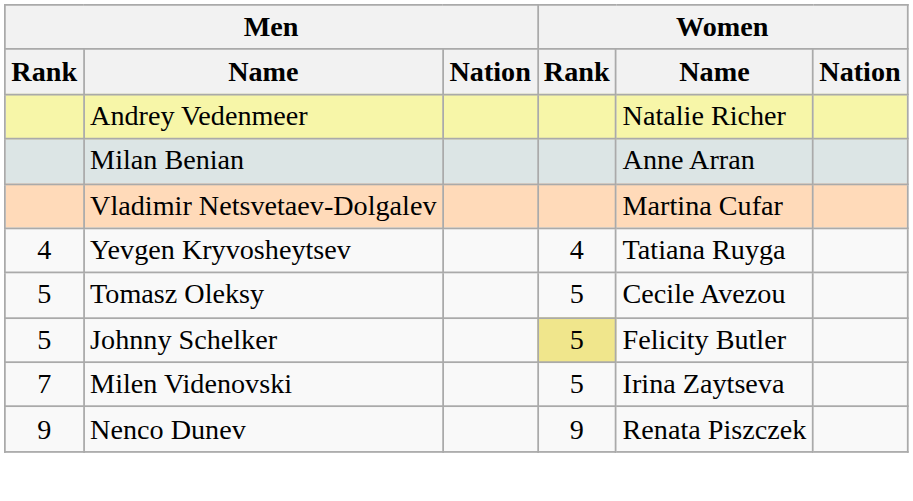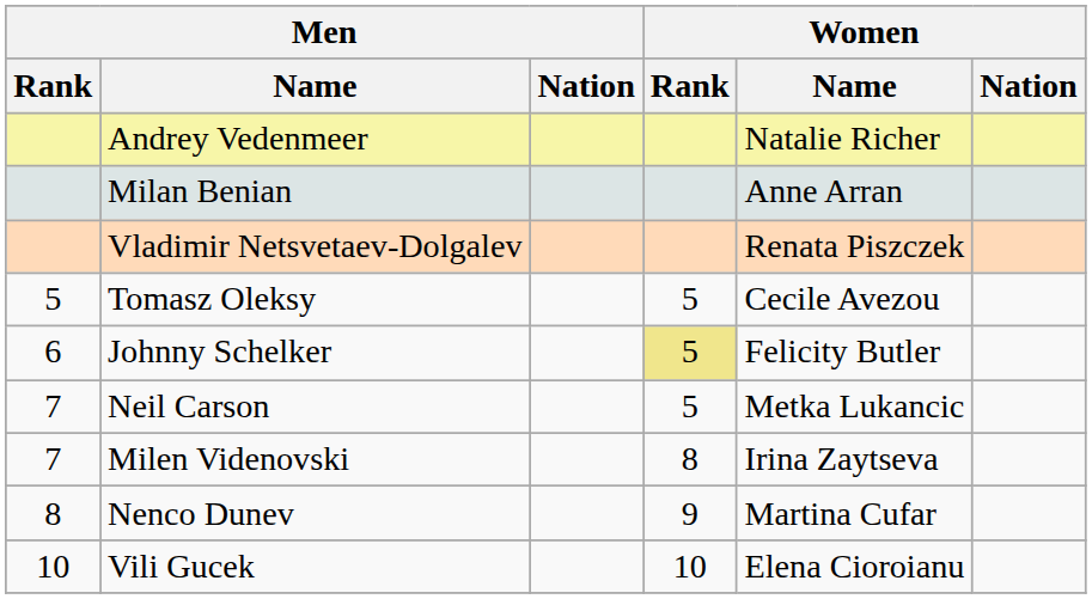 <table class="wikitable" style="text-align:center">
 <tr>
 <th colspan="3">Men</th>
 <th colspan="3">Women</th>
 </tr>
 <tr>
 <th>Rank</th>
 <th>Name</th>
 <th>Nation</th>
 <th>Rank</th>
 <th>Name</th>
 <th>Nation</th>
 </tr>
 <tr bgcolor="#F7F6A8">
 <td></td>
 <td align="left">Andrey Vedenmeer</td>
 <td align="left"></td>
 <td></td>
 <td align="left">Natalie Richer</td>
 <td align="left"></td>
 </tr>
 <tr bgcolor="#DCE5E5">
 <td></td>
 <td align="left">Milan Benian</td>
 <td align="left"></td>
 <td></td>
 <td align="left">Anne Arran</td>
 <td align="left"></td>
 </tr>
 <tr bgcolor="#FFDAB9">
 <td></td>
 <td align="left">Vladimir Netsvetaev-Dolgalev</td>
 <td align="left"></td>
 <td></td>
-<td align="left">Martina Cufar</td>
-<td align="left"></td>
-</tr>
-<tr>
-<td align="center">4</td>
-<td align="left">Yevgen Kryvosheytsev</td>
-<td align="left"></td>
-<td>4</td>
-<td align="left">Tatiana Ruyga</td>
+<td align="left">Renata Piszczek</td>
 <td align="left"></td>
 </tr>
 <tr>
 <td align="center">5</td>
 <td align="left">Tomasz Oleksy</td>
 <td align="left"></td>
 <td>5</td>
 <td align="left">Cecile Avezou</td>
 <td align="left"></td>
 </tr>
 <tr>
-<td align="center">5</td>
+<td align="center">6</td>
 <td align="left">Johnny Schelker</td>
 <td align="left"></td>
 <td style="background: khaki;">5</td>
 <td align="left">Felicity Butler</td>
 <td align="left"></td>
 </tr>
 <tr>
 <td align="center">7</td>
+<td align="left">Neil Carson</td>
+<td align="left"></td>
+<td>5</td>
+<td align="left">Metka Lukancic</td>
+<td align="left"></td>
+</tr>
+<tr>
+<td align="center">7</td>
 <td align="left">Milen Videnovski</td>
 <td align="left"></td>
-<td>5</td>
+<td>8</td>
 <td align="left">Irina Zaytseva</td>
 <td align="left"></td>
 </tr>
 <tr>
-<td>9</td>
+<td>8</td>
 <td align="left">Nenco Dunev</td>
 <td align="left"></td>
 <td>9</td>
-<td align="left">Renata Piszczek</td>
+<td align="left">Martina Cufar</td>
+<td align="left"></td>
+</tr>
+<tr>
+<td>10</td>
+<td align="left">Vili Gucek</td>
+<td align="left"></td>
+<td>10</td>
+<td align="left">Elena Cioroianu</td>
 <td align="left"></td>
 </tr>
 </table>
